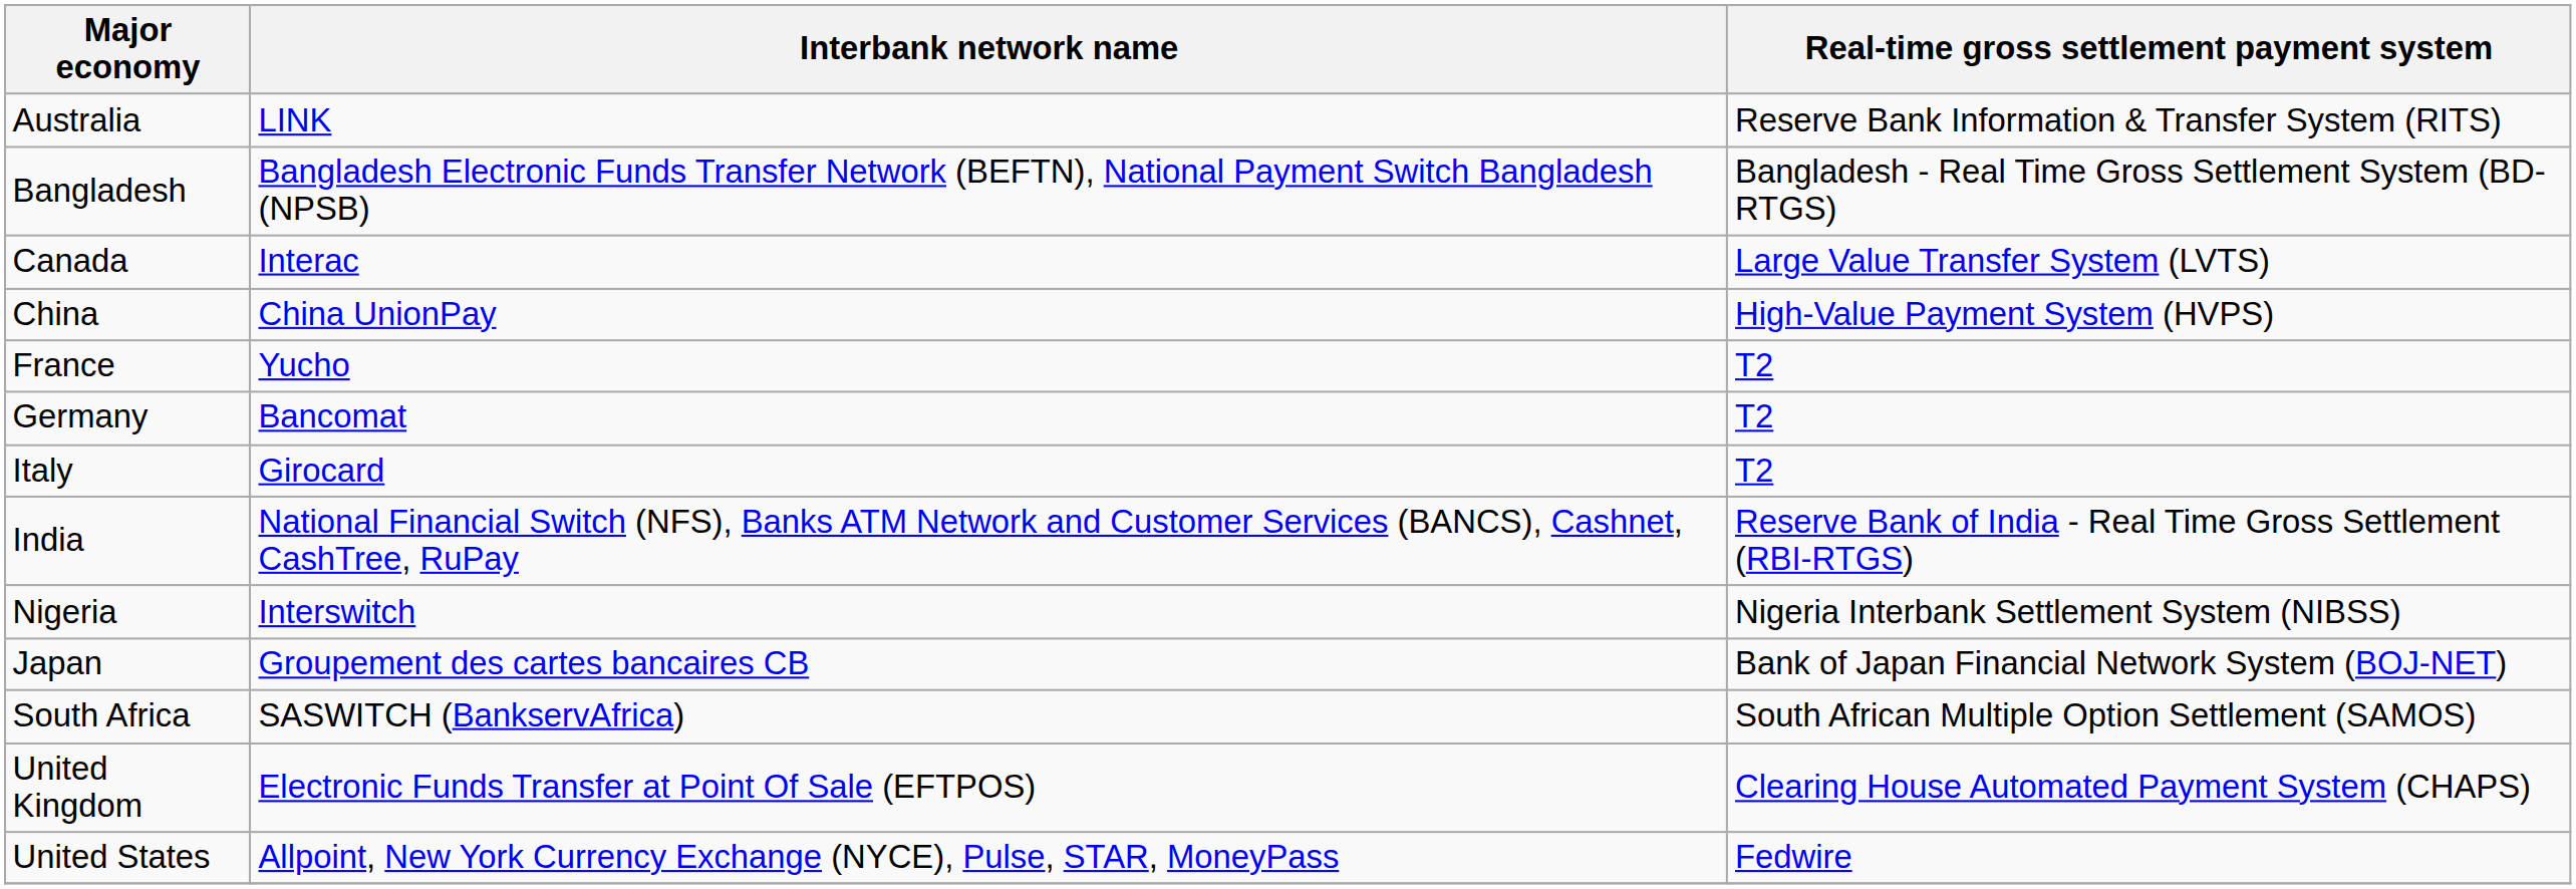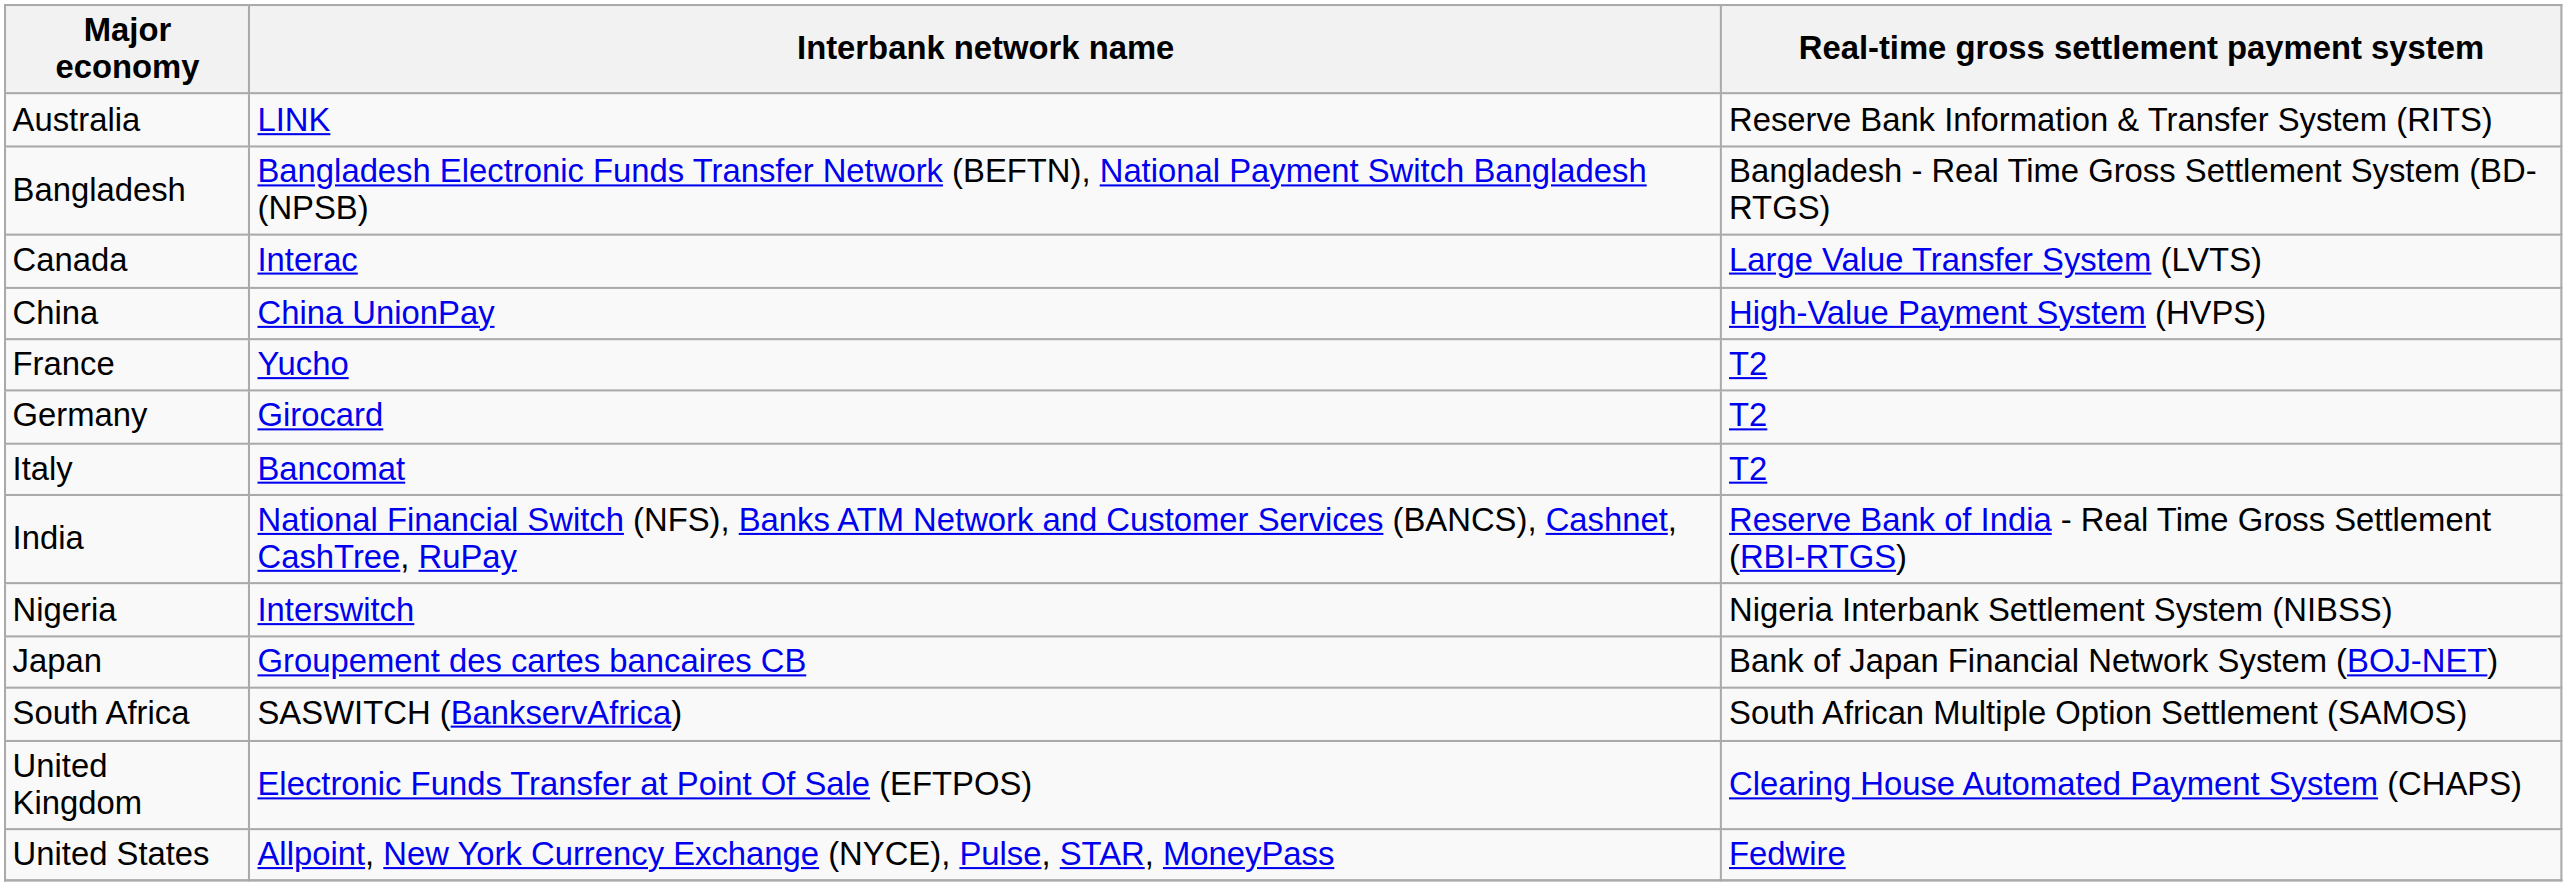 <table class="wikitable sortable">
 <tr>
 <th>Major economy</th>
 <th>Interbank network name</th>
 <th>Real-time gross settlement payment system</th>
 </tr>
 <tr>
 <td>Australia</td>
 <td><a href='#'>LINK</a></td>
 <td>Reserve Bank Information & Transfer System (RITS)</td>
 </tr>
 <tr>
 <td>Bangladesh</td>
 <td><a href='#'>Bangladesh Electronic Funds Transfer Network</a> (BEFTN), <a href='#'>National Payment Switch Bangladesh</a> (NPSB)</td>
 <td>Bangladesh - Real Time Gross Settlement System (BD-RTGS)</td>
 </tr>
 <tr>
 <td>Canada</td>
 <td><a href='#'>Interac</a></td>
 <td><a href='#'>Large Value Transfer System</a> (LVTS)</td>
 </tr>
 <tr>
 <td>China</td>
 <td><a href='#'>China UnionPay</a></td>
 <td><a href='#'>High-Value Payment System</a> (HVPS)</td>
 </tr>
 <tr>
 <td>France</td>
 <td><a href='#'>Yucho</a></td>
 <td><a href='#'>T2</a></td>
 </tr>
 <tr>
 <td>Germany</td>
-<td><a href='#'>Bancomat</a></td>
+<td><a href='#'>Girocard</a></td>
 <td><a href='#'>T2</a></td>
 </tr>
 <tr>
 <td>Italy</td>
-<td><a href='#'>Girocard</a></td>
+<td><a href='#'>Bancomat</a></td>
 <td><a href='#'>T2</a></td>
 </tr>
 <tr>
 <td>India</td>
 <td><a href='#'>National Financial Switch</a> (NFS), <a href='#'>Banks ATM Network and Customer Services</a> (BANCS), <a href='#'>Cashnet</a>, <a href='#'>CashTree</a>, <a href='#'>RuPay</a></td>
 <td><a href='#'>Reserve Bank of India</a> - Real Time Gross Settlement (<a href='#'>RBI-RTGS</a>)</td>
 </tr>
 <tr>
 <td>Nigeria</td>
 <td><a href='#'>Interswitch</a></td>
 <td>Nigeria Interbank Settlement System (NIBSS)</td>
 </tr>
 <tr>
 <td>Japan</td>
 <td><a href='#'>Groupement des cartes bancaires CB</a></td>
 <td>Bank of Japan Financial Network System (<a href='#'>BOJ-NET</a>)</td>
 </tr>
 <tr>
 <td>South Africa</td>
 <td>SASWITCH (<a href='#'>BankservAfrica</a>)</td>
 <td>South African Multiple Option Settlement (SAMOS)</td>
 </tr>
 <tr>
 <td>United Kingdom</td>
 <td><a href='#'>Electronic Funds Transfer at Point Of Sale</a> (EFTPOS)</td>
 <td><a href='#'>Clearing House Automated Payment System</a> (CHAPS)</td>
 </tr>
 <tr>
 <td>United States</td>
 <td><a href='#'>Allpoint</a>, <a href='#'>New York Currency Exchange</a> (NYCE), <a href='#'>Pulse</a>, <a href='#'>STAR</a>, <a href='#'>MoneyPass</a></td>
 <td><a href='#'>Fedwire</a></td>
 </tr>
 <tr>
 </tr>
 </table>
